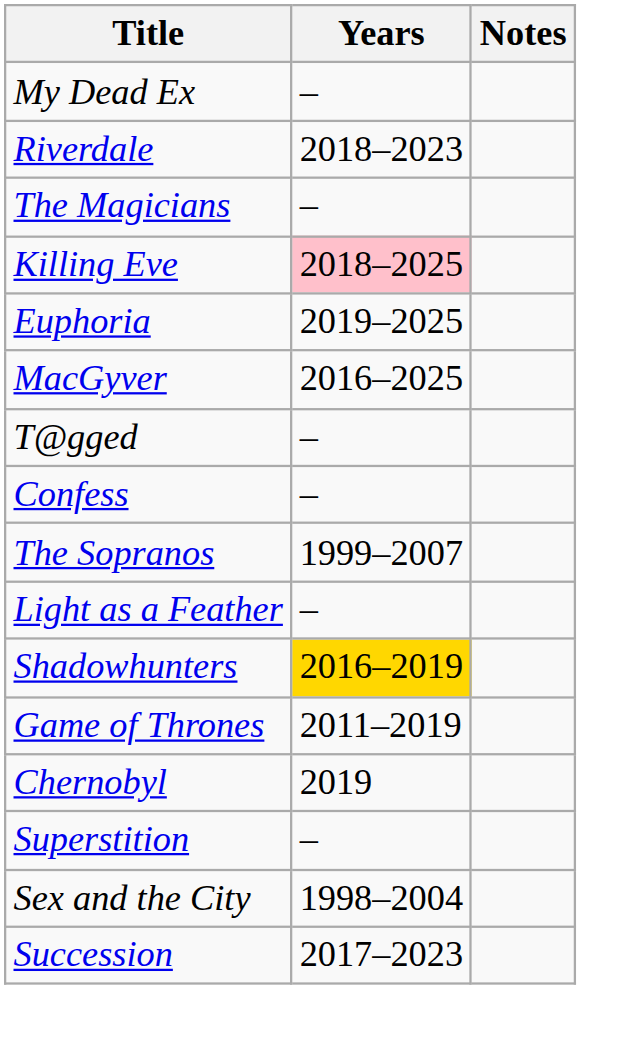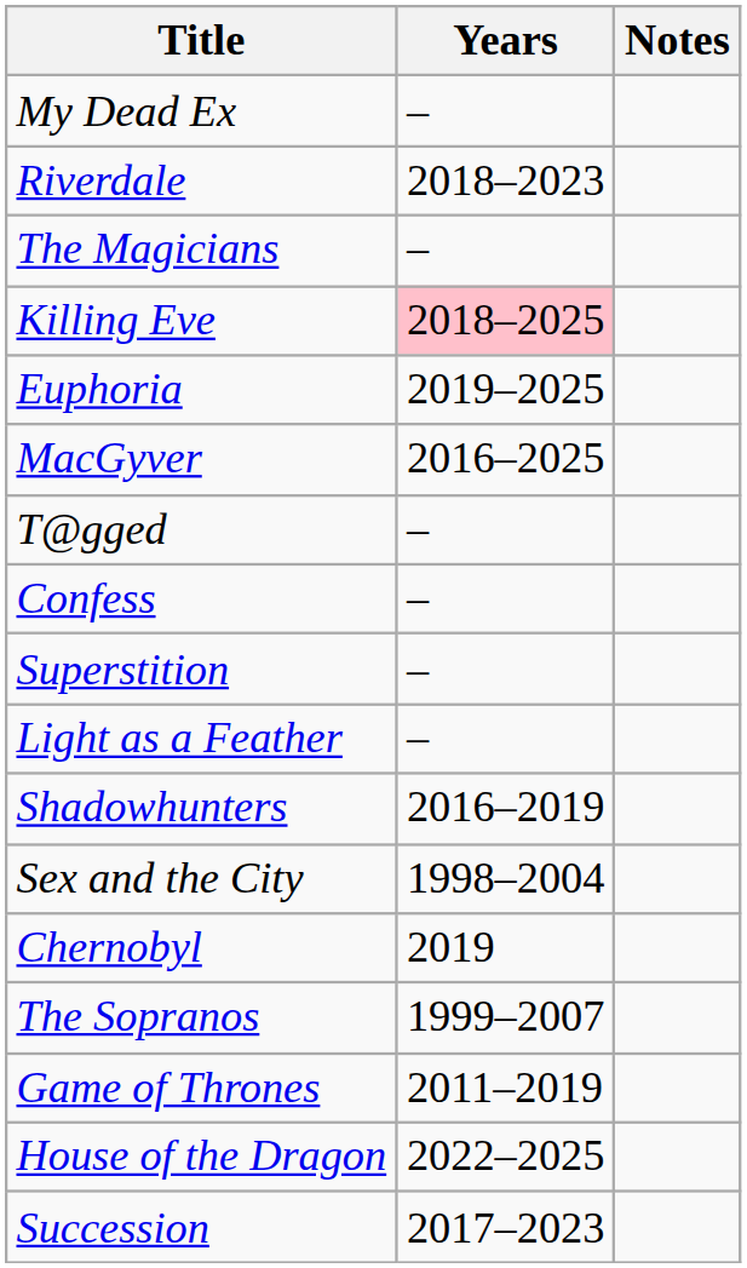 <table class="wikitable sortable">
 <tr>
 <th>Title</th>
 <th>Years</th>
 <th>Notes</th>
 </tr>
 <tr>
 <td><em>My Dead Ex</em></td>
 <td>–</td>
 <td></td>
 </tr>
 <tr>
 <td><em><a href='#'>Riverdale</a></em></td>
 <td>2018–2023</td>
 <td></td>
 </tr>
 <tr>
 <td><em><a href='#'>The Magicians</a></em></td>
 <td>–</td>
 <td></td>
 </tr>
 <tr>
 <td><em><a href='#'>Killing Eve</a></em></td>
 <td style="background: pink;">2018–2025</td>
 <td></td>
 </tr>
 <tr>
 <td><em><a href='#'>Euphoria</a></em></td>
 <td>2019–2025</td>
 <td></td>
 </tr>
 <tr>
 <td><em><a href='#'>MacGyver</a></em></td>
 <td>2016–2025</td>
 <td></td>
 </tr>
 <tr>
 <td><em>T@gged</em></td>
 <td>–</td>
 <td></td>
 </tr>
 <tr>
 <td><em><a href='#'>Confess</a></em></td>
 <td>–</td>
 <td></td>
 </tr>
 <tr>
-<td><em><a href='#'>The Sopranos</a></em></td>
-<td>1999–2007</td>
+<td><em><a href='#'>Superstition</a></em></td>
+<td>–</td>
 <td></td>
 </tr>
 <tr>
 <td><em><a href='#'>Light as a Feather</a></em></td>
 <td>–</td>
 <td></td>
 </tr>
 <tr>
 <td><em><a href='#'>Shadowhunters</a></em></td>
-<td style="background: gold;">2016–2019</td>
+<td>2016–2019</td>
+<td></td>
+</tr>
+<tr>
+<td><em>Sex and the City</em></td>
+<td>1998–2004</td>
+<td></td>
+</tr>
+<tr>
+<td><em><a href='#'>Chernobyl</a></em></td>
+<td>2019</td>
+<td></td>
+</tr>
+<tr>
+<td><em><a href='#'>The Sopranos</a></em></td>
+<td>1999–2007</td>
 <td></td>
 </tr>
 <tr>
 <td><em><a href='#'>Game of Thrones</a></em></td>
 <td>2011–2019</td>
 <td></td>
 </tr>
 <tr>
-<td><em><a href='#'>Chernobyl</a></em></td>
-<td>2019</td>
-<td></td>
-</tr>
-<tr>
-<td><em><a href='#'>Superstition</a></em></td>
-<td>–</td>
-<td></td>
-</tr>
-<tr>
-<td><em>Sex and the City</em></td>
-<td>1998–2004</td>
+<td><em><a href='#'>House of the Dragon</a></em></td>
+<td>2022–2025</td>
 <td></td>
 </tr>
 <tr>
 <td><em><a href='#'>Succession</a></em></td>
 <td>2017–2023</td>
 <td></td>
 </tr>
 </table>
